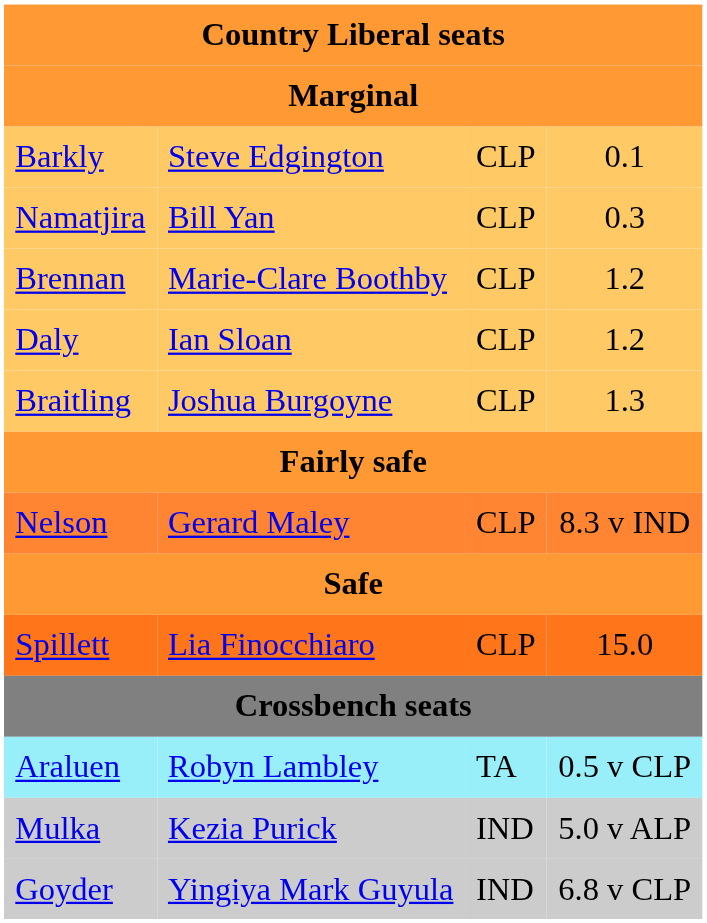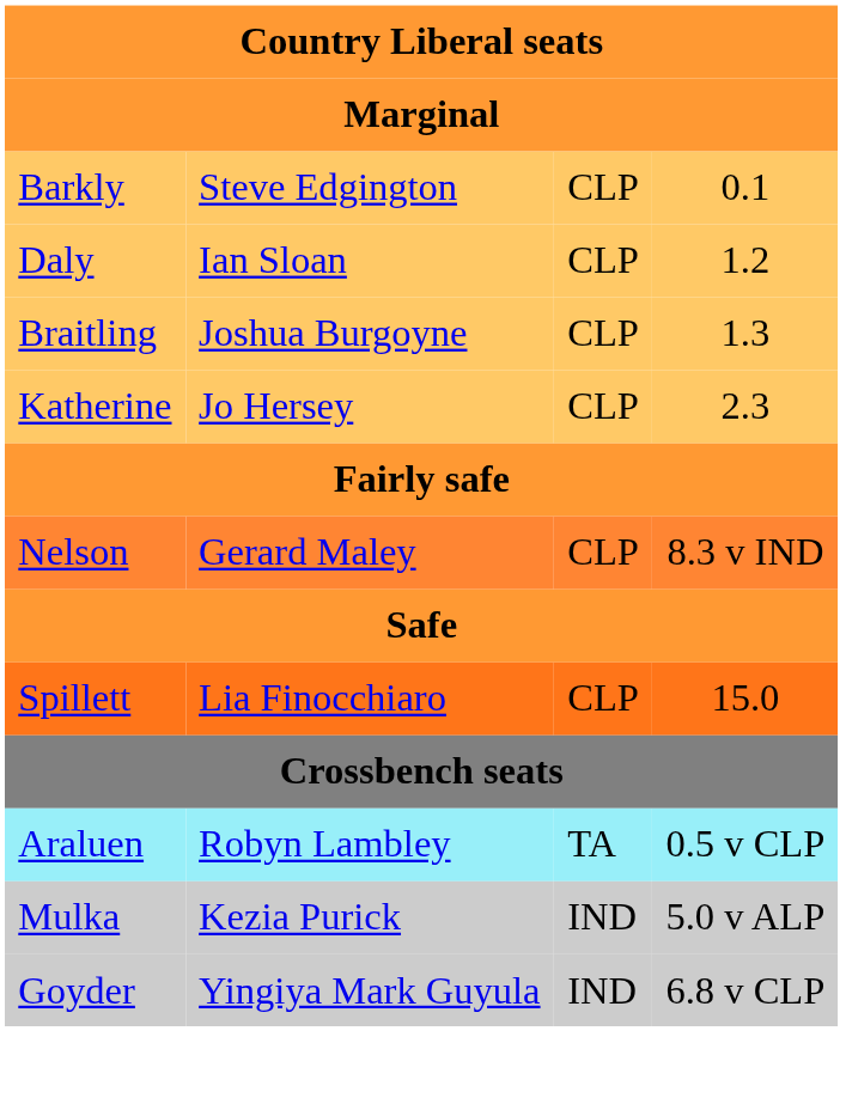 <table class="toccolours" cellpadding="5" cellspacing="0" style="float:left; margin-right:.5em; margin-top:.4em; font-size:90%;">
 <tr>
 <td colspan="4" style="text-align:center; background:#f93;"><span><strong>Country Liberal seats</strong></span></td>
 </tr>
 <tr>
 <td colspan="4" style="text-align:center; background:#f93;"><span><strong>Marginal</strong></span></td>
 </tr>
 <tr>
 <td style="text-align:left; background:#ffc966;"><a href='#'>Barkly</a></td>
 <td style="text-align:left; background:#ffc966;"><a href='#'>Steve Edgington</a></td>
 <td style="text-align:left; background:#ffc966;">CLP</td>
 <td style="text-align:center; background:#ffc966;">0.1</td>
 </tr>
 <tr>
-<td style="text-align:left; background:#ffc966;"><a href='#'>Namatjira</a></td>
-<td style="text-align:left; background:#ffc966;"><a href='#'>Bill Yan</a></td>
-<td style="text-align:left; background:#ffc966;">CLP</td>
-<td style="text-align:center; background:#ffc966;">0.3</td>
-</tr>
-<tr>
-<td style="text-align:left; background:#ffc966;"><a href='#'>Brennan</a></td>
-<td style="text-align:left; background:#ffc966;"><a href='#'>Marie-Clare Boothby</a></td>
-<td style="text-align:left; background:#ffc966;">CLP</td>
-<td style="text-align:center; background:#ffc966;">1.2</td>
-</tr>
-<tr>
 <td style="text-align:left; background:#ffc966;"><a href='#'>Daly</a></td>
 <td style="text-align:left; background:#ffc966;"><a href='#'>Ian Sloan</a></td>
 <td style="text-align:left; background:#ffc966;">CLP</td>
 <td style="text-align:center; background:#ffc966;">1.2</td>
 </tr>
 <tr>
 <td style="text-align:left; background:#ffc966;"><a href='#'>Braitling</a></td>
 <td style="text-align:left; background:#ffc966;"><a href='#'>Joshua Burgoyne</a></td>
 <td style="text-align:left; background:#ffc966;">CLP</td>
 <td style="text-align:center; background:#ffc966;">1.3</td>
+</tr>
+<tr>
+<td style="text-align:left; background:#ffc966;"><a href='#'>Katherine</a></td>
+<td style="text-align:left; background:#ffc966;"><a href='#'>Jo Hersey</a></td>
+<td style="text-align:left; background:#ffc966;">CLP</td>
+<td style="text-align:center; background:#ffc966;">2.3</td>
 </tr>
 <tr>
 <td colspan="4" style="text-align:center; background:#ff9933;"><span><strong>Fairly safe</strong></span></td>
 </tr>
 <tr>
 <td style="text-align:left; background:#ff8533;"><a href='#'>Nelson</a></td>
 <td style="text-align:left; background:#ff8533;"><a href='#'>Gerard Maley</a></td>
 <td style="text-align:left; background:#ff8533;">CLP</td>
 <td style="text-align:center; background:#ff8533;">8.3 v IND</td>
 </tr>
 <tr>
 <td colspan="4" style="text-align:center; background:#f93;"><span><strong>Safe</strong></span></td>
 </tr>
 <tr>
 <td style="text-align:left; background:#ff7519;"><a href='#'>Spillett</a></td>
 <td style="text-align:left; background:#ff7519;"><a href='#'>Lia Finocchiaro</a></td>
 <td style="text-align:left; background:#ff7519;">CLP</td>
 <td style="text-align:center; background:#ff7519;">15.0</td>
 </tr>
 <tr>
 <td colspan="4"  style="text-align:center; background:gray;"><span><strong>Crossbench seats</strong></span></td>
 </tr>
 <tr>
 <td style="text-align:left; background:#98eff9;"><a href='#'>Araluen</a></td>
 <td style="text-align:left; background:#98eff9;"><a href='#'>Robyn Lambley</a></td>
 <td style="text-align:left; background:#98eff9;">TA</td>
 <td style="text-align:center; background:#98eff9;">0.5 v CLP</td>
 </tr>
 <tr>
 <td style="text-align:left; background:#ccc;"><a href='#'>Mulka</a></td>
 <td style="text-align:left; background:#ccc;"><a href='#'>Kezia Purick</a></td>
 <td style="text-align:left; background:#ccc;">IND</td>
 <td style="text-align:center; background:#ccc;">5.0 v ALP</td>
 </tr>
 <tr>
 <td style="text-align:left; background:#ccc;"><a href='#'>Goyder</a></td>
 <td style="text-align:left; background:#ccc;"><a href='#'>Yingiya Mark Guyula</a></td>
 <td style="text-align:left; background:#ccc;">IND</td>
 <td style="text-align:center; background:#ccc;">6.8 v CLP</td>
 </tr>
 <tr>
 </tr>
 </table>
